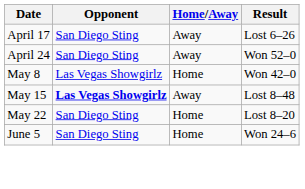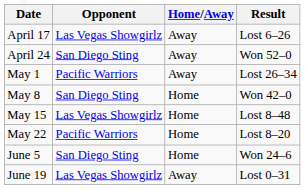 <table class="wikitable">
 <tr>
 <th>Date</th>
 <th>Opponent</th>
 <th><a href='#'>Home</a>/<a href='#'>Away</a></th>
 <th>Result</th>
 </tr>
 <tr>
 <td>April 17</td>
-<td><a href='#'>San Diego Sting</a></td>
+<td><a href='#'>Las Vegas Showgirlz</a></td>
 <td>Away</td>
 <td>Lost 6–26</td>
 </tr>
 <tr>
 <td>April 24</td>
 <td><a href='#'>San Diego Sting</a></td>
 <td>Away</td>
 <td>Won 52–0</td>
 </tr>
 <tr>
+<td>May 1</td>
+<td><a href='#'>Pacific Warriors</a></td>
+<td>Away</td>
+<td>Lost 26–34</td>
+</tr>
+<tr>
 <td>May 8</td>
-<td><a href='#'>Las Vegas Showgirlz</a></td>
+<td><a href='#'>San Diego Sting</a></td>
 <td>Home</td>
 <td>Won 42–0</td>
 </tr>
 <tr>
 <td>May 15</td>
-<td><strong><a href='#'>Las Vegas Showgirlz</a></strong></td>
-<td>Away</td>
+<td><a href='#'>Las Vegas Showgirlz</a></td>
+<td>Home</td>
 <td>Lost 8–48</td>
 </tr>
 <tr>
 <td>May 22</td>
-<td><a href='#'>San Diego Sting</a></td>
+<td><a href='#'>Pacific Warriors</a></td>
 <td>Home</td>
 <td>Lost 8–20</td>
 </tr>
 <tr>
 <td>June 5</td>
 <td><a href='#'>San Diego Sting</a></td>
 <td>Home</td>
 <td>Won 24–6</td>
 </tr>
+<tr>
+<td>June 19</td>
+<td><a href='#'>Las Vegas Showgirlz</a></td>
+<td>Away</td>
+<td>Lost 0–31</td>
+</tr>
 </table>
